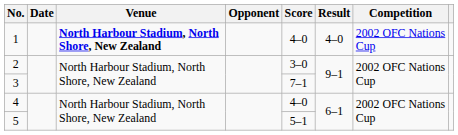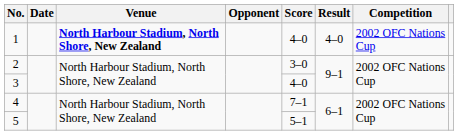 <table class="wikitable sortable">
 <tr>
 <th scope="col">No.</th>
 <th scope="col">Date</th>
 <th scope="col">Venue</th>
 <th scope="col">Opponent</th>
 <th scope="col">Score</th>
 <th scope="col">Result</th>
 <th scope="col">Competition</th>
 <th scope="col" class="unsortable"></th>
 </tr>
 <tr>
 <td style="text-align:center">1</td>
 <td></td>
 <td><strong><a href='#'>North Harbour Stadium</a>, <a href='#'>North Shore</a>, New Zealand</strong></td>
 <td></td>
 <td style="text-align:center">4–0</td>
 <td style="text-align:center">4–0</td>
 <td><a href='#'>2002 OFC Nations Cup</a></td>
 <td></td>
 </tr>
 <tr>
 <td style="text-align:center">2</td>
 <td rowspan="2"></td>
 <td rowspan="2">North Harbour Stadium, North Shore, New Zealand</td>
 <td rowspan="2"></td>
 <td style="text-align:center">3–0</td>
 <td rowspan="2" style="text-align:center">9–1</td>
 <td rowspan="2">2002 OFC Nations Cup</td>
 <td rowspan="2"></td>
 </tr>
 <tr>
 <td style="text-align:center">3</td>
-<td style="text-align:center">7–1</td>
+<td style="text-align:center">4–0</td>
 </tr>
 <tr>
 <td style="text-align:center">4</td>
 <td rowspan="2"></td>
 <td rowspan="2">North Harbour Stadium, North Shore, New Zealand</td>
 <td rowspan="2"></td>
-<td style="text-align:center">4–0</td>
+<td style="text-align:center">7–1</td>
 <td rowspan="2" style="text-align:center">6–1</td>
 <td rowspan="2">2002 OFC Nations Cup</td>
 <td rowspan="2"></td>
 </tr>
 <tr>
 <td style="text-align:center">5</td>
 <td style="text-align:center">5–1</td>
 </tr>
 </table>
